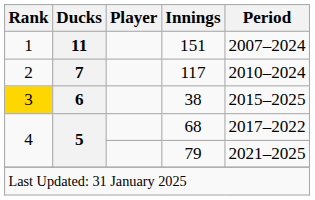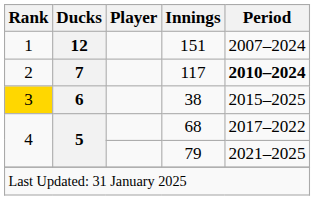 <table class="wikitable sortable">
 <tr>
 <th scope=col>Rank</th>
 <th scope=col>Ducks</th>
 <th scope=col>Player</th>
 <th scope=col>Innings</th>
 <th scope=col>Period</th>
 </tr>
 <tr>
 <td align=center>1</td>
-<th scope=row style=text-align:center;>11</th>
+<th scope=row style=text-align:center;>12</th>
 <td></td>
 <td align=center>151</td>
 <td>2007–2024</td>
 </tr>
 <tr>
 <td align=center>2</td>
 <th scope=row style=text-align:center;>7</th>
 <td></td>
 <td align=center>117</td>
-<td>2010–2024</td>
+<td><strong>2010–2024</strong></td>
 </tr>
 <tr>
 <td align=center style="background: gold;">3</td>
 <th scope=row style=text-align:center;>6</th>
 <td></td>
 <td align=center>38</td>
 <td>2015–2025</td>
 </tr>
 <tr>
 <td align=center rowspan=2>4</td>
 <th scope=row style=text-align:center; rowspan=2>5</th>
 <td></td>
 <td align=center>68</td>
 <td>2017–2022</td>
 </tr>
 <tr>
 <td></td>
 <td align=center>79</td>
 <td>2021–2025</td>
 </tr>
 <tr>
 </tr>
 <tr class=sortbottom>
 <td colspan=6><small>Last Updated: 31 January 2025</small></td>
 </tr>
 </table>
